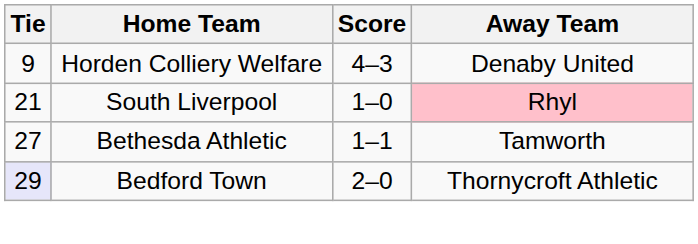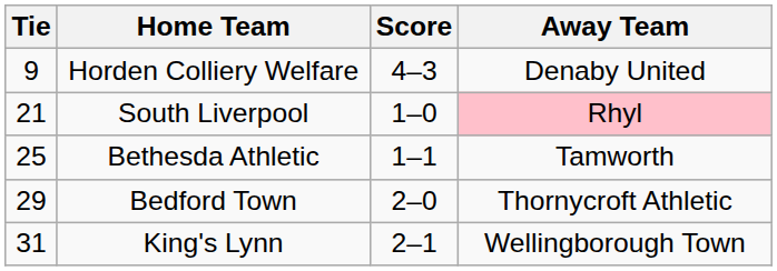 <table class="wikitable" style="text-align:center;">
 <tr>
 <th width=20>Tie</th>
 <th width=175>Home Team</th>
 <th width=20>Score</th>
 <th width=175>Away Team</th>
 </tr>
 <tr>
 <td>9</td>
 <td>Horden Colliery Welfare</td>
 <td>4–3</td>
 <td>Denaby United</td>
 </tr>
 <tr>
 <td>21</td>
 <td>South Liverpool</td>
 <td>1–0</td>
 <td style="background: pink;">Rhyl</td>
 </tr>
 <tr>
-<td>27</td>
+<td>25</td>
 <td>Bethesda Athletic</td>
 <td>1–1</td>
 <td>Tamworth</td>
 </tr>
 <tr>
-<td style="background: lavender;">29</td>
+<td>29</td>
 <td>Bedford Town</td>
 <td>2–0</td>
 <td>Thornycroft Athletic</td>
 </tr>
+<tr>
+<td>31</td>
+<td>King's Lynn</td>
+<td>2–1</td>
+<td>Wellingborough Town</td>
+</tr>
 </table>
